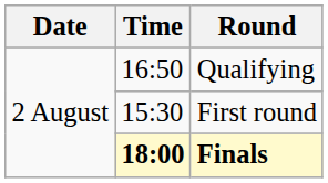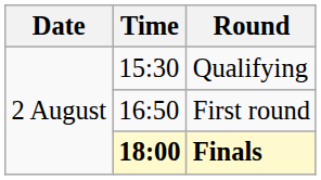 <table class="wikitable">
 <tr>
 <th>Date</th>
 <th>Time</th>
 <th>Round</th>
 </tr>
 <tr>
 <td rowspan=3>2 August</td>
-<td>16:50</td>
+<td>15:30</td>
 <td>Qualifying</td>
 </tr>
 <tr>
-<td>15:30</td>
+<td>16:50</td>
 <td>First round</td>
 </tr>
 <tr style="background:lemonchiffon">
 <td><strong>18:00</strong></td>
 <td><strong>Finals</strong></td>
 </tr>
 </table>
